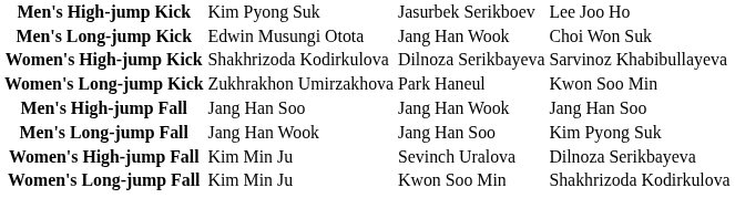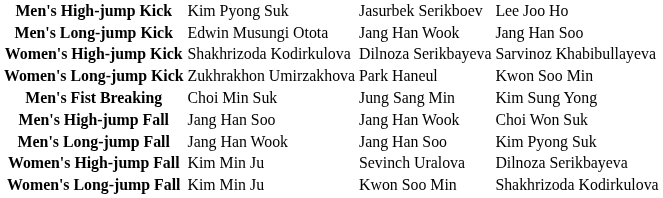 <table>
 <tr>
 <th scope=row rowspan=1>Men's High-jump Kick</th>
 <td rowspan=1> Kim Pyong Suk</td>
 <td rowspan=1> Jasurbek Serikboev</td>
 <td rowspan=1> Lee Joo Ho</td>
 </tr>
 <tr>
 <th scope=row rowspan=1>Men's Long-jump Kick</th>
 <td rowspan=1> Edwin Musungi Otota</td>
 <td rowspan=1> Jang Han Wook</td>
-<td rowspan=1> Choi Won Suk</td>
+<td rowspan=1> Jang Han Soo</td>
 </tr>
 <tr>
 <th scope=row rowspan=1>Women's High-jump Kick</th>
 <td rowspan=1> Shakhrizoda Kodirkulova</td>
 <td rowspan=1> Dilnoza Serikbayeva</td>
 <td rowspan=1> Sarvinoz Khabibullayeva</td>
 </tr>
 <tr>
 <th scope=row rowspan=1>Women's Long-jump Kick</th>
 <td rowspan=1> Zukhrakhon Umirzakhova</td>
 <td rowspan=1> Park Haneul</td>
 <td rowspan=1> Kwon Soo Min</td>
 </tr>
 <tr>
+<th scope=row rowspan=1>Men's Fist Breaking</th>
+<td rowspan=1> Choi Min Suk</td>
+<td rowspan=1> Jung Sang Min</td>
+<td rowspan=1> Kim Sung Yong</td>
+</tr>
+<tr>
 <th scope=row rowspan=1>Men's High-jump Fall</th>
 <td rowspan=1> Jang Han Soo</td>
 <td rowspan=1> Jang Han Wook</td>
-<td rowspan=1> Jang Han Soo</td>
+<td rowspan=1> Choi Won Suk</td>
 </tr>
 <tr>
 <th scope=row rowspan=1>Men's Long-jump Fall</th>
 <td rowspan=1> Jang Han Wook</td>
 <td rowspan=1> Jang Han Soo</td>
 <td rowspan=1> Kim Pyong Suk</td>
 </tr>
 <tr>
 <th scope=row rowspan=1>Women's High-jump Fall</th>
 <td rowspan=1> Kim Min Ju</td>
 <td rowspan=1> Sevinch Uralova</td>
 <td rowspan=1> Dilnoza Serikbayeva</td>
 </tr>
 <tr>
 <th scope=row rowspan=1>Women's Long-jump Fall</th>
 <td rowspan=1> Kim Min Ju</td>
 <td rowspan=1> Kwon Soo Min</td>
 <td rowspan=1> Shakhrizoda Kodirkulova</td>
 </tr>
 <tr>
 </tr>
 </table>
